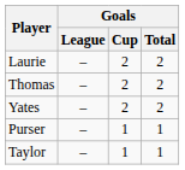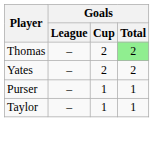 <table class="wikitable" style="text-align:center;">
 <tr>
 <th rowspan="2">Player</th>
 <th colspan="3">Goals</th>
 </tr>
 <tr>
 <th>League</th>
 <th>Cup</th>
 <th>Total</th>
 </tr>
 <tr>
-<td style="text-align:left;">Laurie</td>
-<td>–</td>
-<td>2</td>
-<td>2</td>
-</tr>
-<tr>
 <td style="text-align:left;">Thomas</td>
 <td>–</td>
 <td>2</td>
-<td>2</td>
+<td style="background: lightgreen;">2</td>
 </tr>
 <tr>
 <td style="text-align:left;">Yates</td>
 <td>–</td>
 <td>2</td>
 <td>2</td>
 </tr>
 <tr>
 <td style="text-align:left;">Purser</td>
 <td>–</td>
 <td>1</td>
 <td>1</td>
 </tr>
 <tr>
 <td style="text-align:left;">Taylor</td>
 <td>–</td>
 <td>1</td>
 <td>1</td>
 </tr>
 </table>
